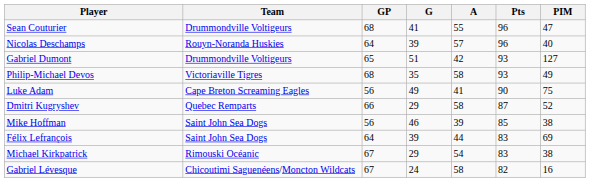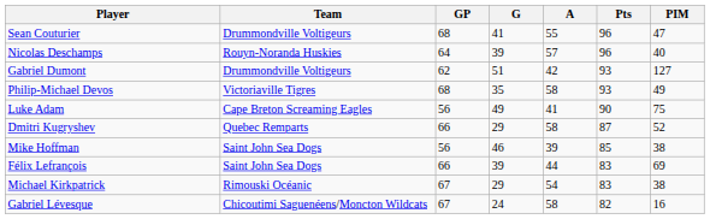 <table class="wikitable sortable">
 <tr>
 <th width=30%>Player</th>
 <th width=30%>Team</th>
 <th width=7.5%>GP</th>
 <th width=7.5%>G</th>
 <th width=7.5%>A</th>
 <th width=7.5%>Pts</th>
 <th width=7.5%>PIM</th>
 </tr>
 <tr>
 <td><a href='#'>Sean Couturier</a></td>
 <td><a href='#'>Drummondville Voltigeurs</a></td>
 <td>68</td>
 <td>41</td>
 <td>55</td>
 <td>96</td>
 <td>47</td>
 </tr>
 <tr>
 <td><a href='#'>Nicolas Deschamps</a></td>
 <td><a href='#'>Rouyn-Noranda Huskies</a></td>
 <td>64</td>
 <td>39</td>
 <td>57</td>
 <td>96</td>
 <td>40</td>
 </tr>
 <tr>
 <td><a href='#'>Gabriel Dumont</a></td>
 <td><a href='#'>Drummondville Voltigeurs</a></td>
-<td>65</td>
+<td>62</td>
 <td>51</td>
 <td>42</td>
 <td>93</td>
 <td>127</td>
 </tr>
 <tr>
 <td><a href='#'>Philip-Michael Devos</a></td>
 <td><a href='#'>Victoriaville Tigres</a></td>
 <td>68</td>
 <td>35</td>
 <td>58</td>
 <td>93</td>
 <td>49</td>
 </tr>
 <tr>
 <td><a href='#'>Luke Adam</a></td>
 <td><a href='#'>Cape Breton Screaming Eagles</a></td>
 <td>56</td>
 <td>49</td>
 <td>41</td>
 <td>90</td>
 <td>75</td>
 </tr>
 <tr>
 <td><a href='#'>Dmitri Kugryshev</a></td>
 <td><a href='#'>Quebec Remparts</a></td>
 <td>66</td>
 <td>29</td>
 <td>58</td>
 <td>87</td>
 <td>52</td>
 </tr>
 <tr>
 <td><a href='#'>Mike Hoffman</a></td>
 <td><a href='#'>Saint John Sea Dogs</a></td>
 <td>56</td>
 <td>46</td>
 <td>39</td>
 <td>85</td>
 <td>38</td>
 </tr>
 <tr>
 <td><a href='#'>Félix Lefrançois</a></td>
 <td><a href='#'>Saint John Sea Dogs</a></td>
-<td>64</td>
+<td>66</td>
 <td>39</td>
 <td>44</td>
 <td>83</td>
 <td>69</td>
 </tr>
 <tr>
 <td><a href='#'>Michael Kirkpatrick</a></td>
 <td><a href='#'>Rimouski Océanic</a></td>
 <td>67</td>
 <td>29</td>
 <td>54</td>
 <td>83</td>
 <td>38</td>
 </tr>
 <tr>
 <td><a href='#'>Gabriel Lévesque</a></td>
 <td><a href='#'>Chicoutimi Saguenéens</a>/<a href='#'>Moncton Wildcats</a></td>
 <td>67</td>
 <td>24</td>
 <td>58</td>
 <td>82</td>
 <td>16</td>
 </tr>
 </table>
